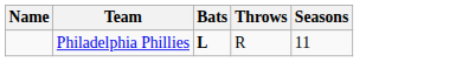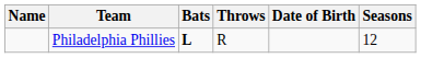 <table class="wikitable sortable collapsible collapsed">
 <tr>
 <th>Name</th>
 <th>Team</th>
 <th>Bats</th>
 <th>Throws</th>
+<th>Date of Birth</th>
 <th>Seasons</th>
 </tr>
 <tr>
 <td></td>
 <td><a href='#'>Philadelphia Phillies</a></td>
 <td><strong>L</strong></td>
 <td>R</td>
-<td>11</td>
+<td></td>
+<td>12</td>
 </tr>
 </table>
